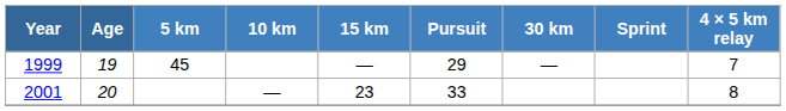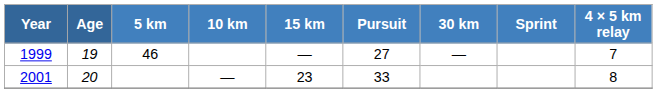 <table class="wikitable" style="font-size:95%; text-align:center; border:grey solid 1px; border-collapse:collapse; background:#ffffff;">
 <tr>
 <th style="background-color:#369; color:white; width:60px;"> Year </th>
 <th style="background-color:#369; color:white; width:40px;"> Age </th>
 <th style="background-color:#4180be; color:white; width:75px;"> 5 km </th>
 <th style="background-color:#4180be; color:white; width:75px;"> 10 km </th>
 <th style="background-color:#4180be; color:white; width:75px;"> 15 km </th>
 <th style="background-color:#4180be; color:white; width:75px;"> Pursuit </th>
 <th style="background-color:#4180be; color:white; width:75px;"> 30 km </th>
 <th style="background-color:#4180be; color:white; width:75px;"> Sprint </th>
 <th style="background-color:#4180be; color:white; width:75px;"> 4 × 5 km <br> relay </th>
 </tr>
 <tr>
 <td><a href='#'>1999</a></td>
 <td><em>19</em></td>
-<td>45</td>
+<td>46</td>
 <td></td>
 <td>—</td>
-<td>29</td>
+<td>27</td>
 <td>—</td>
 <td></td>
 <td>7</td>
 </tr>
 <tr>
 <td><a href='#'>2001</a></td>
 <td><em>20</em></td>
 <td></td>
 <td>—</td>
 <td>23</td>
 <td>33</td>
 <td></td>
 <td></td>
 <td>8</td>
 </tr>
 <tr>
 </tr>
 </table>
